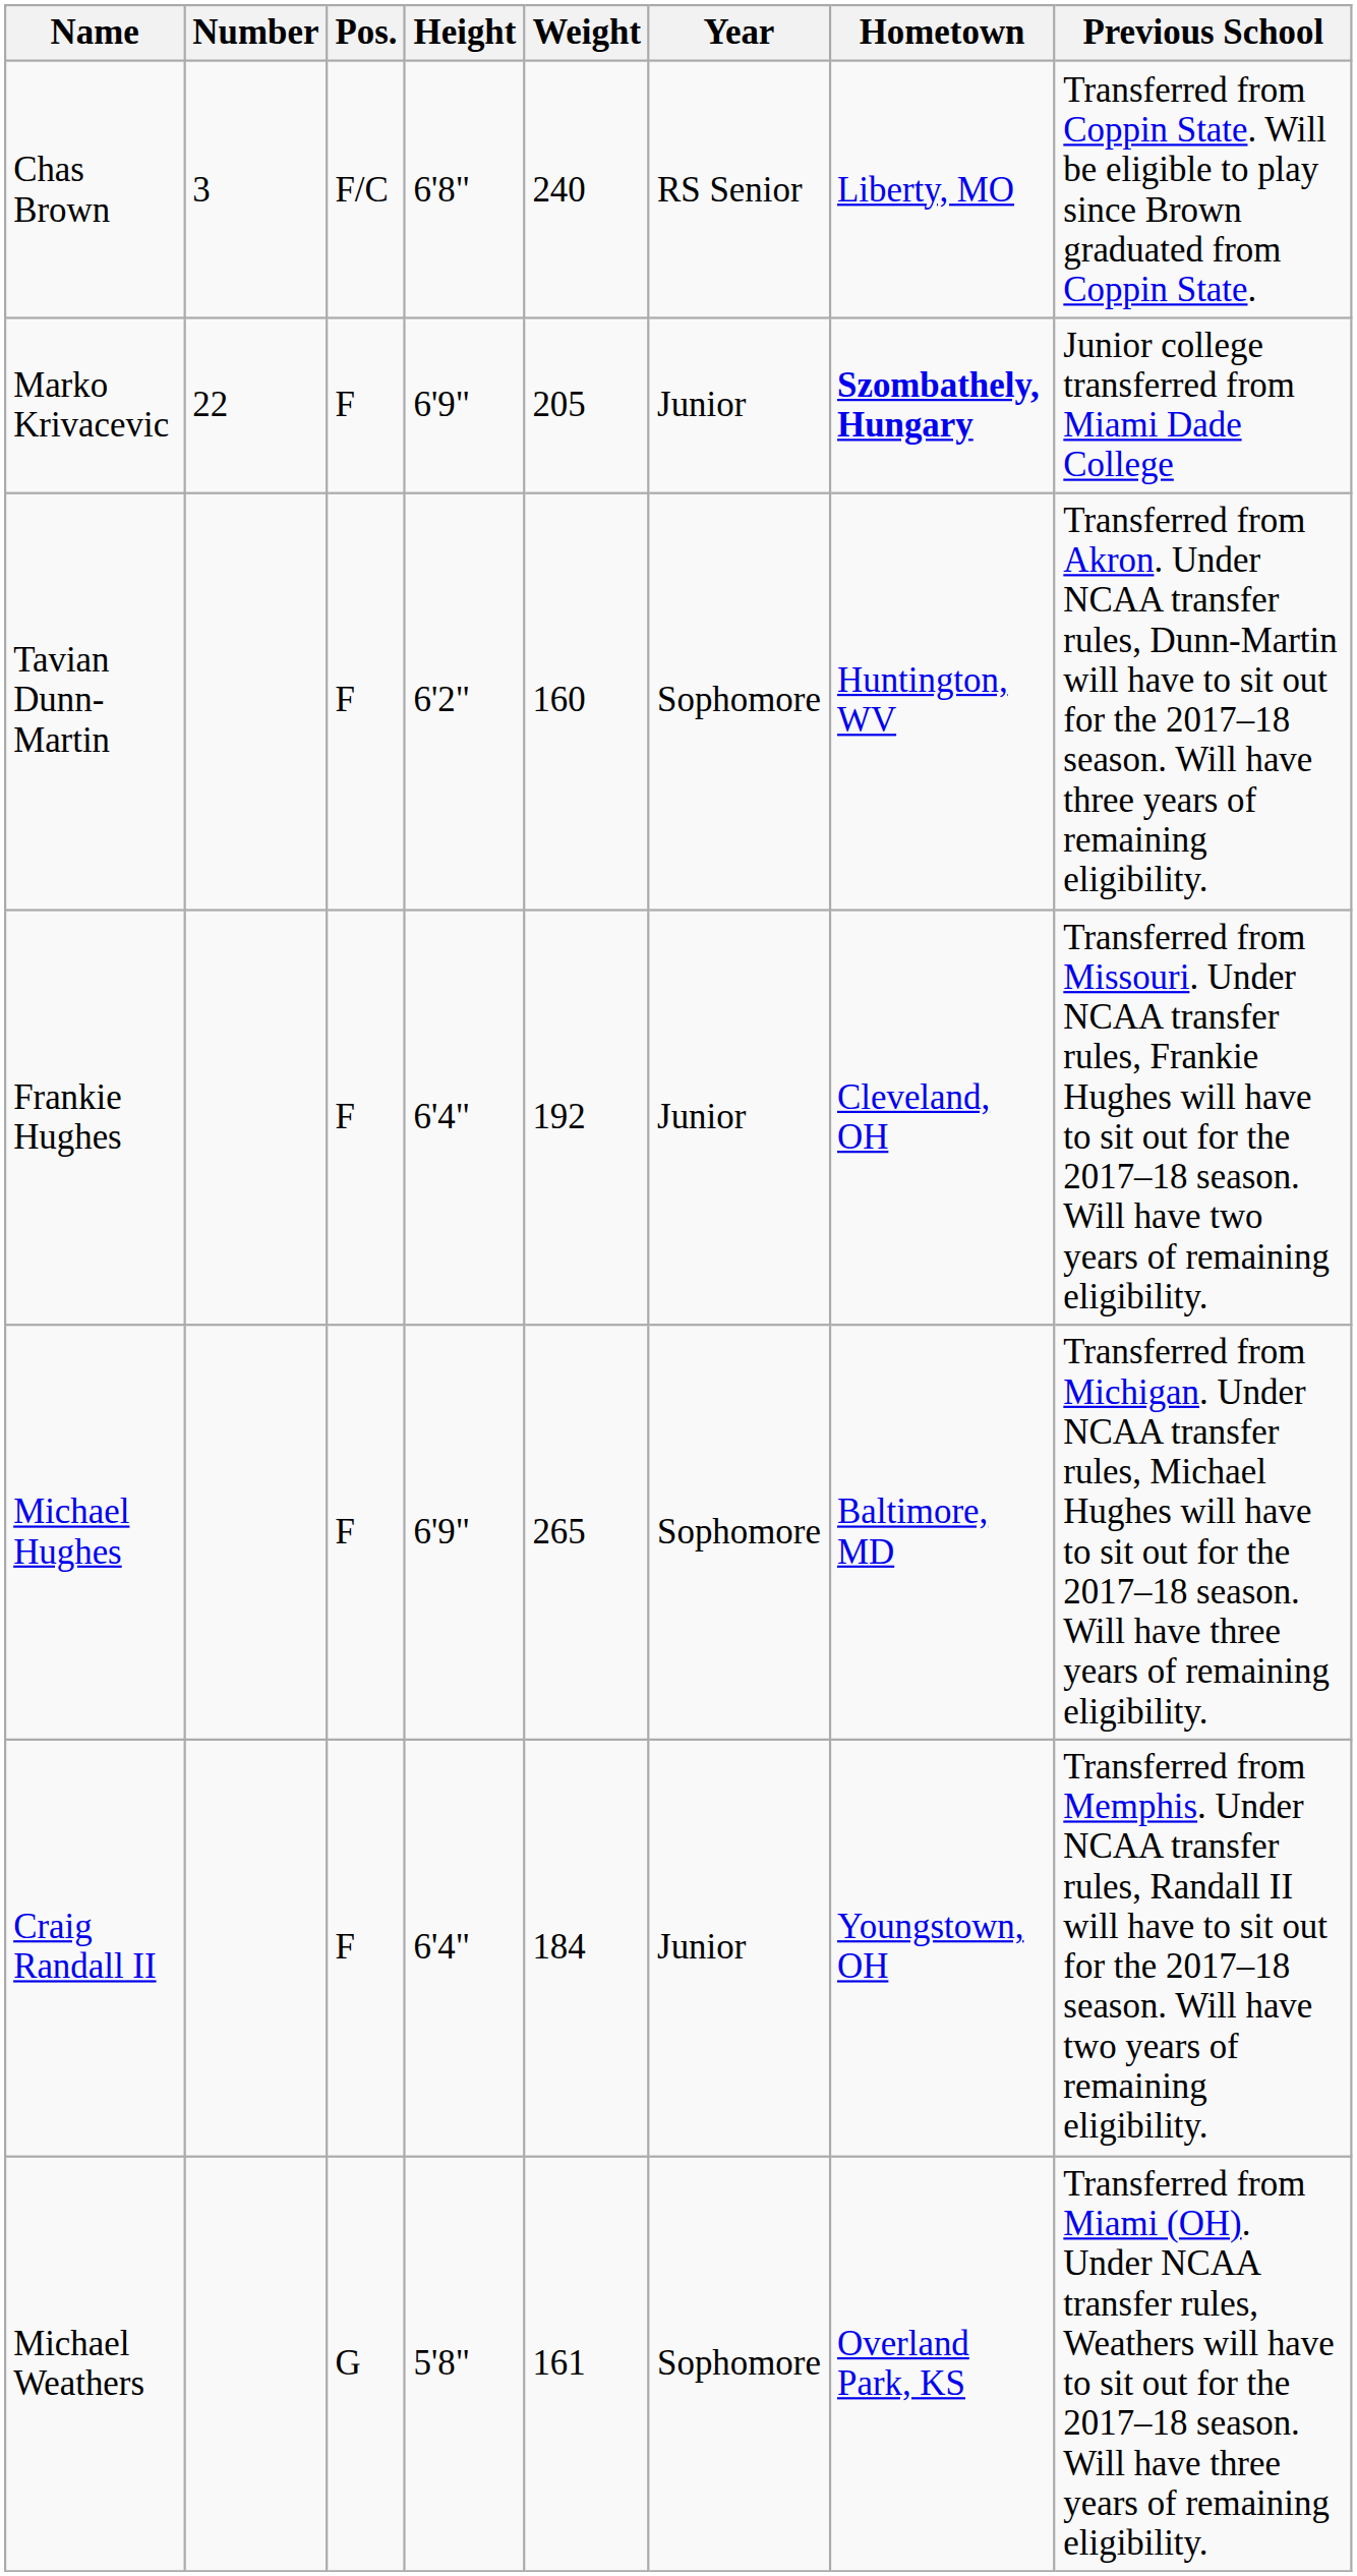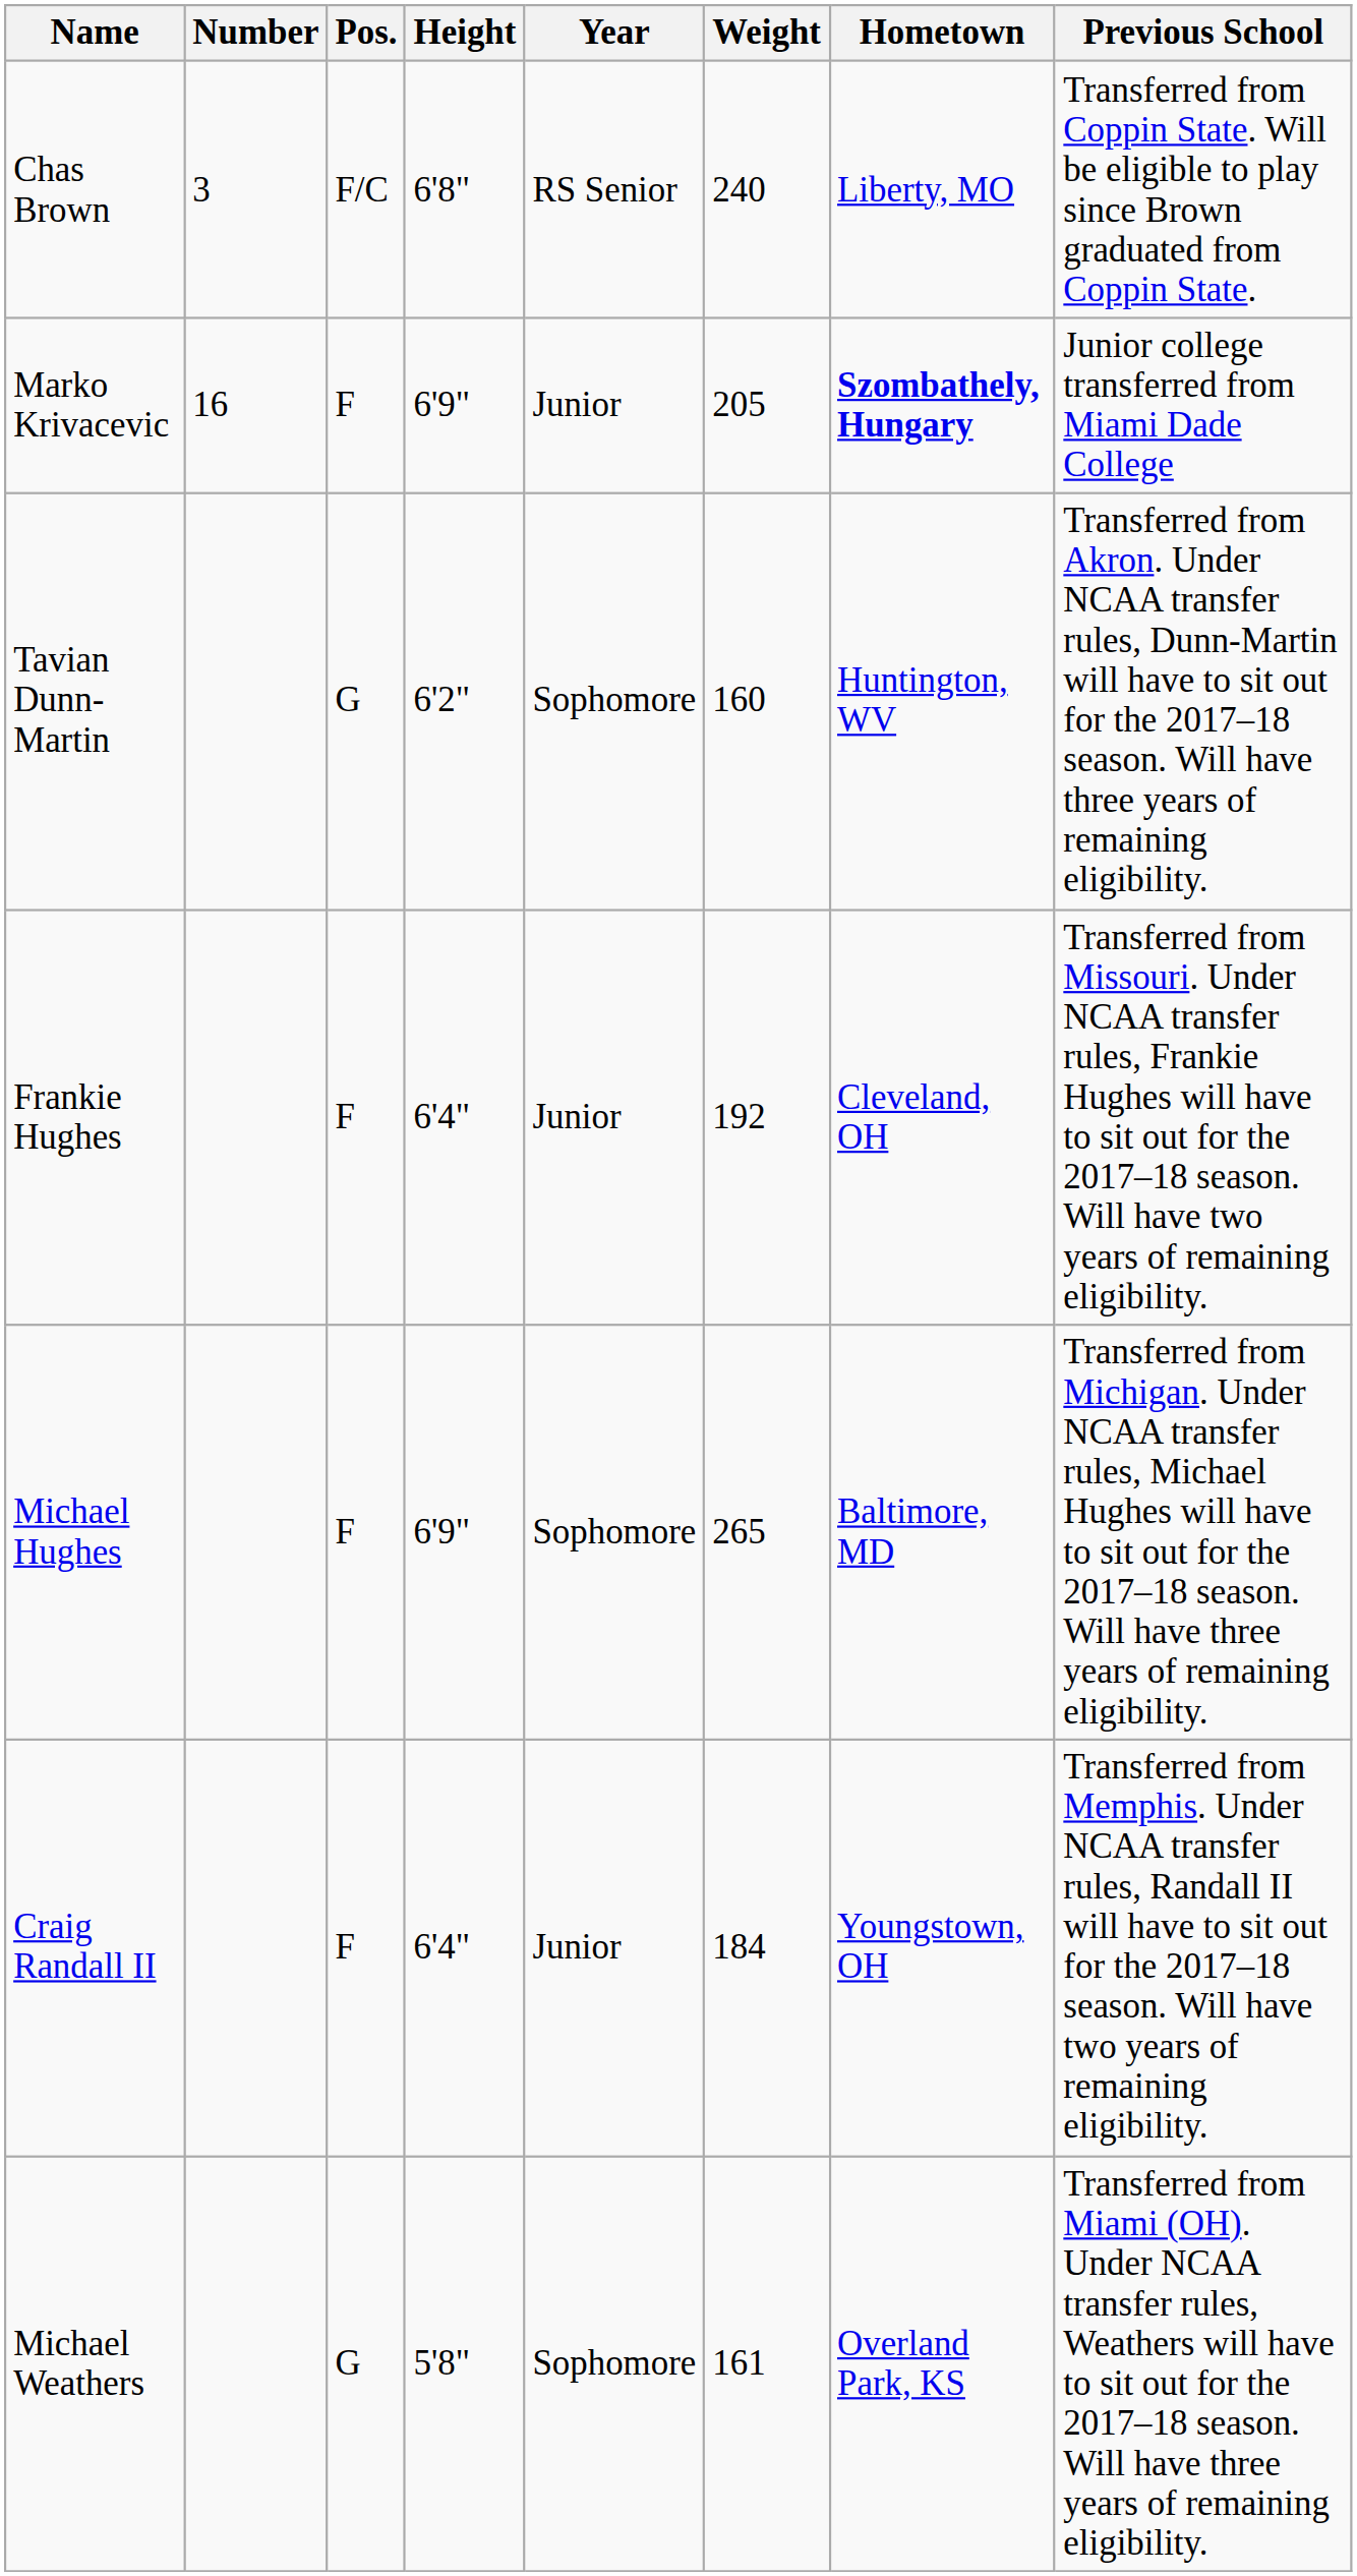 <table class="wikitable sortable" border="1">
 <tr>
 <th>Name</th>
 <th>Number</th>
 <th>Pos.</th>
 <th>Height</th>
+<th>Year</th>
 <th>Weight</th>
-<th>Year</th>
 <th>Hometown</th>
 <th class="unsortable">Previous School</th>
 </tr>
 <tr>
 <td>Chas Brown</td>
 <td>3</td>
 <td>F/C</td>
 <td>6'8"</td>
+<td>RS Senior</td>
 <td>240</td>
-<td>RS Senior</td>
 <td><a href='#'>Liberty, MO</a></td>
 <td>Transferred from <a href='#'>Coppin State</a>. Will be eligible to play since Brown graduated from <a href='#'>Coppin State</a>.</td>
 </tr>
 <tr>
 <td>Marko Krivacevic</td>
-<td>22</td>
+<td>16</td>
 <td>F</td>
 <td>6'9"</td>
+<td>Junior</td>
 <td>205</td>
-<td>Junior</td>
 <td><strong><a href='#'>Szombathely, Hungary</a></strong></td>
 <td>Junior college transferred from <a href='#'>Miami Dade College</a></td>
 </tr>
 <tr>
 <td>Tavian Dunn-Martin</td>
 <td></td>
-<td>F</td>
+<td>G</td>
 <td>6'2"</td>
+<td>Sophomore</td>
 <td>160</td>
-<td>Sophomore</td>
 <td><a href='#'>Huntington, WV</a></td>
 <td>Transferred from <a href='#'>Akron</a>. Under NCAA transfer rules, Dunn-Martin will have to sit out for the 2017–18 season. Will have three years of remaining eligibility.</td>
 </tr>
 <tr>
 <td>Frankie Hughes</td>
 <td></td>
 <td>F</td>
 <td>6'4"</td>
+<td>Junior</td>
 <td>192</td>
-<td>Junior</td>
 <td><a href='#'>Cleveland, OH</a></td>
 <td>Transferred from <a href='#'>Missouri</a>. Under NCAA transfer rules, Frankie Hughes will have to sit out for the 2017–18 season. Will have two years of remaining eligibility.</td>
 </tr>
 <tr>
 <td><a href='#'>Michael Hughes</a></td>
 <td></td>
 <td>F</td>
 <td>6'9"</td>
+<td>Sophomore</td>
 <td>265</td>
-<td>Sophomore</td>
 <td><a href='#'>Baltimore, MD</a></td>
 <td>Transferred from <a href='#'>Michigan</a>. Under NCAA transfer rules, Michael Hughes will have to sit out for the 2017–18 season. Will have three years of remaining eligibility.</td>
 </tr>
 <tr>
 <td><a href='#'>Craig Randall II</a></td>
 <td></td>
 <td>F</td>
 <td>6'4"</td>
+<td>Junior</td>
 <td>184</td>
-<td>Junior</td>
 <td><a href='#'>Youngstown, OH</a></td>
 <td>Transferred from <a href='#'>Memphis</a>. Under NCAA transfer rules, Randall II will have to sit out for the 2017–18 season. Will have two years of remaining eligibility.</td>
 </tr>
 <tr>
 <td>Michael Weathers</td>
 <td></td>
 <td>G</td>
 <td>5'8"</td>
+<td>Sophomore</td>
 <td>161</td>
-<td>Sophomore</td>
 <td><a href='#'>Overland Park, KS</a></td>
 <td>Transferred from <a href='#'>Miami (OH)</a>. Under NCAA transfer rules, Weathers will have to sit out for the 2017–18 season. Will have three years of remaining eligibility.</td>
 </tr>
 </table>
